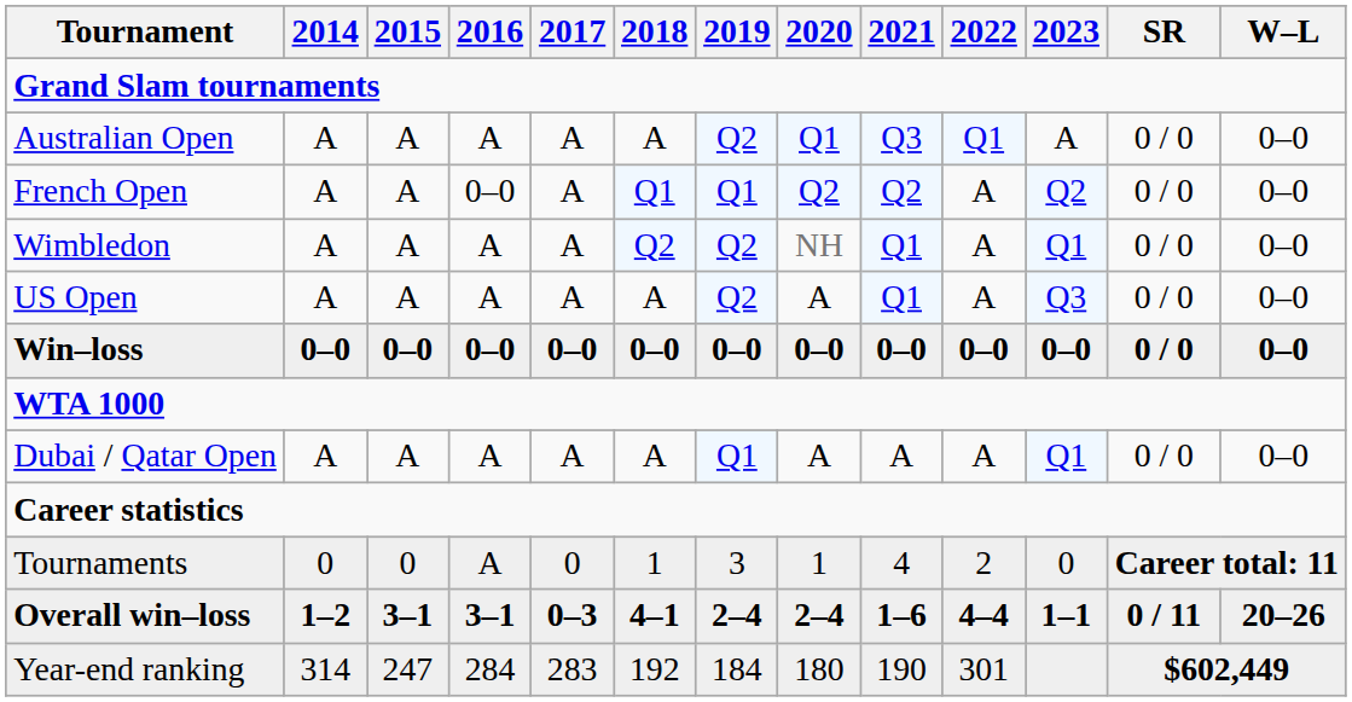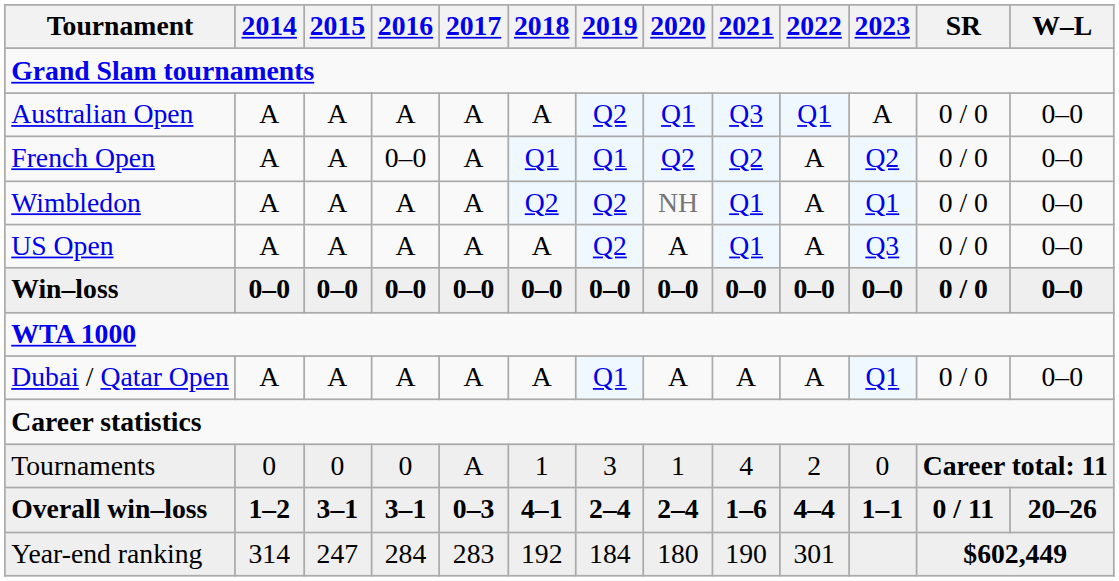 <table class="wikitable" style="text-align:center;">
 <tr>
 <th>Tournament</th>
 <th><a href='#'>2014</a></th>
 <th><a href='#'>2015</a></th>
 <th><a href='#'>2016</a></th>
 <th><a href='#'>2017</a></th>
 <th><a href='#'>2018</a></th>
 <th><a href='#'>2019</a></th>
 <th><a href='#'>2020</a></th>
 <th><a href='#'>2021</a></th>
 <th><a href='#'>2022</a></th>
 <th><a href='#'>2023</a></th>
 <th>SR</th>
 <th>W–L</th>
 </tr>
 <tr>
 <td align=left colspan="14"><strong><a href='#'>Grand Slam tournaments</a></strong></td>
 </tr>
 <tr>
 <td align="left"><a href='#'>Australian Open</a></td>
 <td>A</td>
 <td>A</td>
 <td>A</td>
 <td>A</td>
 <td>A</td>
 <td bgcolor="f0f8ff"><a href='#'>Q2</a></td>
 <td bgcolor="f0f8ff"><a href='#'>Q1</a></td>
 <td bgcolor="f0f8ff"><a href='#'>Q3</a></td>
 <td bgcolor="f0f8ff"><a href='#'>Q1</a></td>
 <td>A</td>
 <td>0 / 0</td>
 <td>0–0</td>
 </tr>
 <tr>
 <td align="left"><a href='#'>French Open</a></td>
 <td>A</td>
 <td>A</td>
 <td>0–0</td>
 <td>A</td>
 <td bgcolor="f0f8ff"><a href='#'>Q1</a></td>
 <td bgcolor="f0f8ff"><a href='#'>Q1</a></td>
 <td bgcolor="f0f8ff"><a href='#'>Q2</a></td>
 <td bgcolor="f0f8ff"><a href='#'>Q2</a></td>
 <td>A</td>
 <td bgcolor="f0f8ff"><a href='#'>Q2</a></td>
 <td>0 / 0</td>
 <td>0–0</td>
 </tr>
 <tr>
 <td align="left"><a href='#'>Wimbledon</a></td>
 <td>A</td>
 <td>A</td>
 <td>A</td>
 <td>A</td>
 <td bgcolor="f0f8ff"><a href='#'>Q2</a></td>
 <td bgcolor="f0f8ff"><a href='#'>Q2</a></td>
 <td style="color:#767676;">NH</td>
 <td bgcolor="f0f8ff"><a href='#'>Q1</a></td>
 <td>A</td>
 <td bgcolor=f0f8ff><a href='#'>Q1</a></td>
 <td>0 / 0</td>
 <td>0–0</td>
 </tr>
 <tr>
 <td align="left"><a href='#'>US Open</a></td>
 <td>A</td>
 <td>A</td>
 <td>A</td>
 <td>A</td>
 <td>A</td>
 <td bgcolor="f0f8ff"><a href='#'>Q2</a></td>
 <td>A</td>
 <td bgcolor="f0f8ff"><a href='#'>Q1</a></td>
 <td>A</td>
 <td bgcolor="f0f8ff"><a href='#'>Q3</a></td>
 <td>0 / 0</td>
 <td>0–0</td>
 </tr>
 <tr style="background:#efefef; font-weight:bold;">
 <td align="left">Win–loss</td>
 <td>0–0</td>
 <td>0–0</td>
 <td>0–0</td>
 <td>0–0</td>
 <td>0–0</td>
 <td>0–0</td>
 <td>0–0</td>
 <td>0–0</td>
 <td>0–0</td>
 <td>0–0</td>
 <td>0 / 0</td>
 <td>0–0</td>
 </tr>
 <tr>
 <td align=left colspan="14"><strong><a href='#'>WTA 1000</a></strong></td>
 </tr>
 <tr>
 <td align=left><a href='#'>Dubai</a> / <a href='#'>Qatar Open</a></td>
 <td>A</td>
 <td>A</td>
 <td>A</td>
 <td>A</td>
 <td>A</td>
 <td bgcolor=f0f8ff><a href='#'>Q1</a></td>
 <td>A</td>
 <td>A</td>
 <td>A</td>
 <td bgcolor=f0f8ff><a href='#'>Q1</a></td>
 <td>0 / 0</td>
 <td>0–0</td>
 </tr>
 <tr>
 <td align=left colspan="14"><strong>Career statistics</strong></td>
 </tr>
 <tr bgcolor=efefef>
 <td align=left>Tournaments</td>
 <td>0</td>
 <td>0</td>
+<td>0</td>
 <td>A</td>
-<td>0</td>
 <td>1</td>
 <td>3</td>
 <td>1</td>
 <td>4</td>
 <td>2</td>
 <td>0</td>
 <td colspan="3"><strong>Career total: 11</strong></td>
 </tr>
 <tr style="background:#efefef; font-weight:bold;">
 <td align=left>Overall win–loss</td>
 <td>1–2</td>
 <td>3–1</td>
 <td>3–1</td>
 <td>0–3</td>
 <td>4–1</td>
 <td>2–4</td>
 <td>2–4</td>
 <td>1–6</td>
 <td>4–4</td>
 <td>1–1</td>
 <td>0 / 11</td>
 <td>20–26</td>
 </tr>
 <tr bgcolor=efefef>
 <td align=left>Year-end ranking</td>
 <td>314</td>
 <td>247</td>
 <td>284</td>
 <td>283</td>
 <td>192</td>
 <td>184</td>
 <td>180</td>
 <td>190</td>
 <td>301</td>
 <td></td>
 <td colspan="3"><strong>$602,449</strong></td>
 </tr>
 </table>
